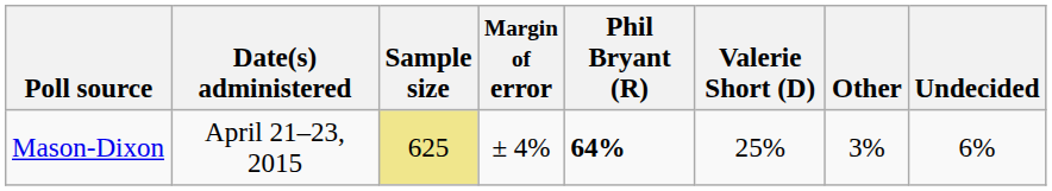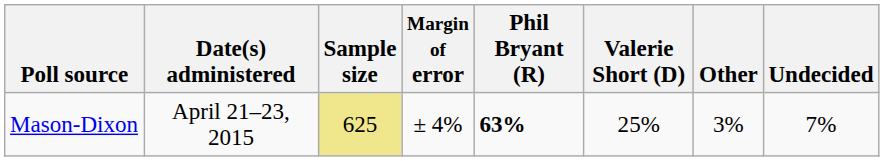 <table class="wikitable">
 <tr valign= bottom>
 <th style="width:150px;">Poll source</th>
 <th style="width:150px;">Date(s)<br>administered</th>
 <th class=small>Sample<br>size</th>
 <th><small>Margin of</small><br>error</th>
 <th style="width:100px;">Phil<br>Bryant (R)</th>
 <th style="width:100px;">Valerie<br>Short (D)</th>
 <th style="width:40px;">Other</th>
 <th style="width:40px;">Undecided</th>
 </tr>
 <tr>
 <td><a href='#'>Mason-Dixon</a></td>
 <td align=center>April 21–23, 2015</td>
 <td align=center style="background: khaki;">625</td>
 <td align=center>± 4%</td>
-<td><strong>64%</strong></td>
+<td><strong>63%</strong></td>
 <td align=center>25%</td>
 <td align=center>3%</td>
-<td align=center>6%</td>
+<td align=center>7%</td>
 </tr>
 </table>
